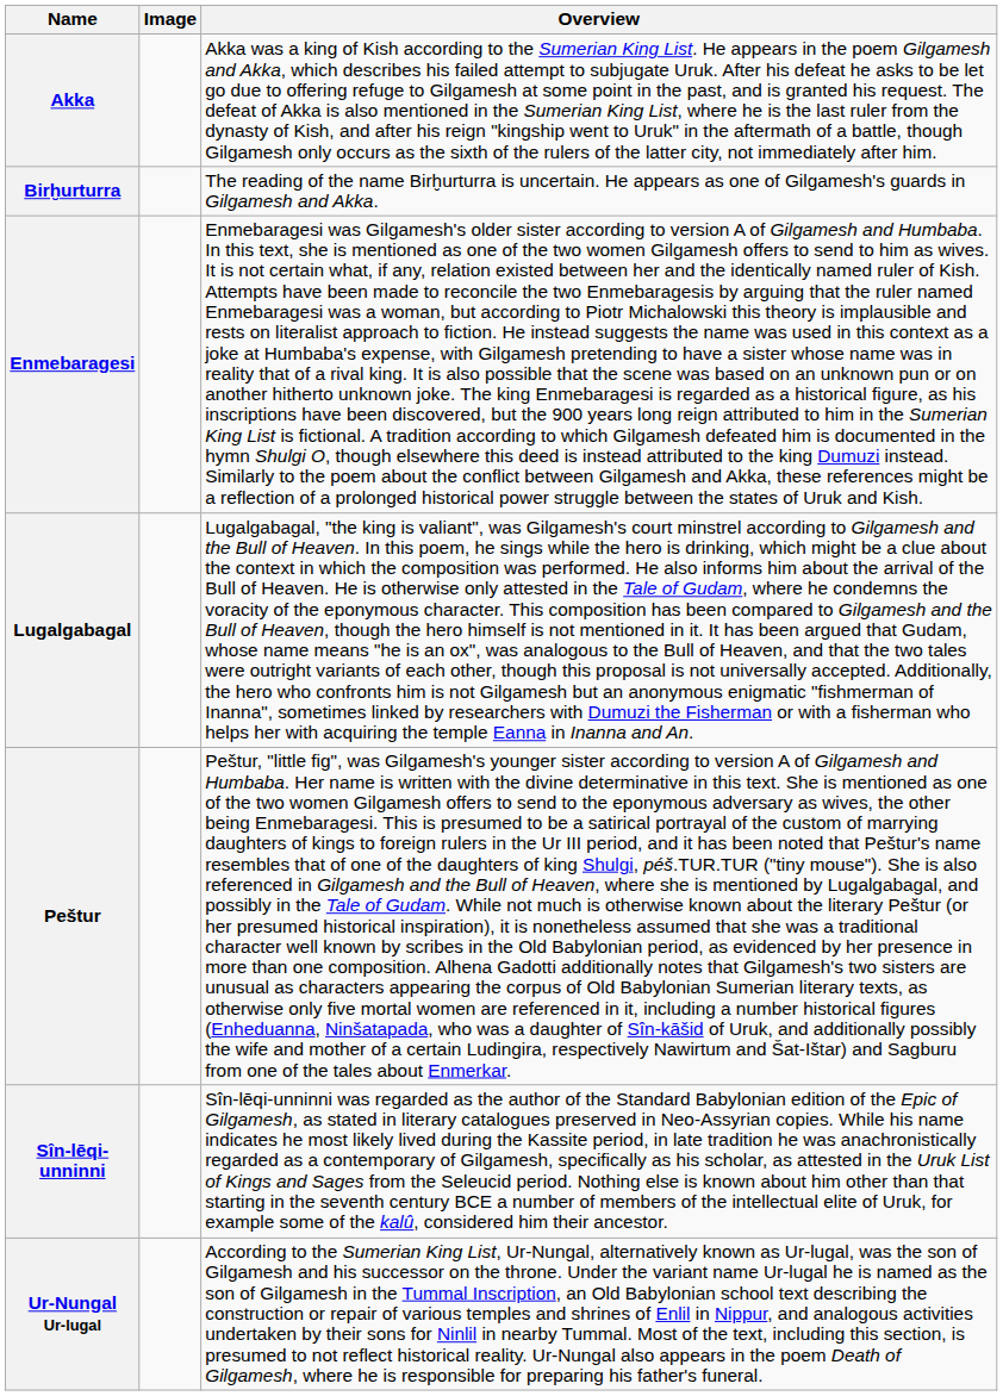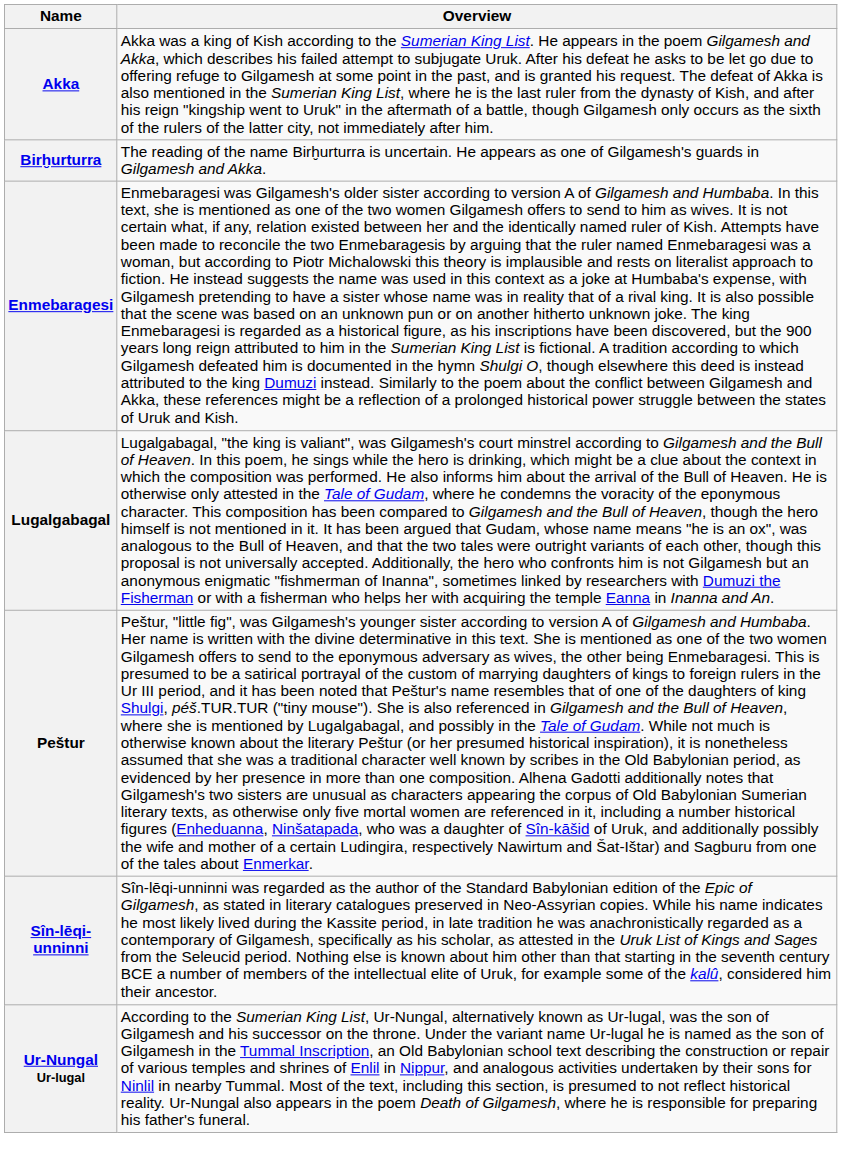 <table class="wikitable">
 <tr>
 <th scope="col">Name</th>
-<th scope="col">Image</th>
 <th scope="col">Overview</th>
 </tr>
 <tr>
 <th scope="row"><a href='#'>Akka</a></th>
-<td></td>
 <td>Akka was a king of Kish according to the <em><a href='#'>Sumerian King List</a></em>. He appears in the poem <em>Gilgamesh and Akka</em>, which describes his failed attempt to subjugate Uruk. After his defeat he asks to be let go due to offering refuge to Gilgamesh at some point in the past, and is granted his request. The defeat of Akka is also mentioned in the <em>Sumerian King List</em>, where he is the last ruler from the dynasty of Kish, and after his reign "kingship went to Uruk" in the aftermath of a battle, though Gilgamesh only occurs as the sixth of the rulers of the latter city, not immediately after him.</td>
 </tr>
 <tr>
 <th scope="row"><a href='#'>Birḫurturra</a></th>
-<td></td>
 <td>The reading of the name Birḫurturra is uncertain. He appears as one of Gilgamesh's guards in <em>Gilgamesh and Akka</em>.</td>
 </tr>
 <tr>
 <th scope="row"><a href='#'>Enmebaragesi</a></th>
-<td></td>
 <td>Enmebaragesi was Gilgamesh's older sister according to version A of <em>Gilgamesh and Humbaba</em>. In this text, she is mentioned as one of the two women Gilgamesh offers to send to him as wives. It is not certain what, if any, relation existed between her and the identically named ruler of Kish. Attempts have been made to reconcile the two Enmebaragesis by arguing that the ruler named Enmebaragesi was a woman, but according to Piotr Michalowski this theory is implausible and rests on literalist approach to fiction. He instead suggests the name was used in this context as a joke at Humbaba's expense, with Gilgamesh pretending to have a sister whose name was in reality that of a rival king. It is also possible that the scene was based on an unknown pun or on another hitherto unknown joke. The king Enmebaragesi is regarded as a historical figure, as his inscriptions have been discovered, but the 900 years long reign attributed to him in the <em>Sumerian King List</em> is fictional. A tradition according to which Gilgamesh defeated him is documented in the hymn <em>Shulgi O</em>, though elsewhere this deed is instead attributed to the king <a href='#'>Dumuzi</a> instead. Similarly to the poem about the conflict between Gilgamesh and Akka, these references might be a reflection of a prolonged historical power struggle between the states of Uruk and Kish.</td>
 </tr>
 <tr>
 <th scope="row">Lugalgabagal</th>
-<td></td>
 <td>Lugalgabagal, "the king is valiant", was Gilgamesh's court minstrel according to <em>Gilgamesh and the Bull of Heaven</em>. In this poem, he sings while the hero is drinking, which might be a clue about the context in which the composition was performed. He also informs him about the arrival of the Bull of Heaven. He is otherwise only attested in the <em><a href='#'>Tale of Gudam</a></em>, where he condemns the voracity of the eponymous character. This composition has been compared to <em>Gilgamesh and the Bull of Heaven</em>, though the hero himself is not mentioned in it. It has been argued that Gudam, whose name means "he is an ox", was analogous to the Bull of Heaven, and that the two tales were outright variants of each other, though this proposal is not universally accepted. Additionally, the hero who confronts him is not Gilgamesh but an anonymous enigmatic "fishmerman of Inanna", sometimes linked by researchers with <a href='#'>Dumuzi the Fisherman</a> or with a fisherman who helps her with acquiring the temple <a href='#'>Eanna</a> in <em>Inanna and An</em>.</td>
 </tr>
 <tr>
 <th scope="row">Peštur</th>
-<td></td>
 <td>Peštur, "little fig", was Gilgamesh's younger sister according to version A of <em>Gilgamesh and Humbaba</em>. Her name is written with the divine determinative in this text. She is mentioned as one of the two women Gilgamesh offers to send to the eponymous adversary as wives, the other being Enmebaragesi. This is presumed to be a satirical portrayal of the custom of marrying daughters of kings to foreign rulers in the Ur III period, and it has been noted that Peštur's name resembles that of one of the daughters of king <a href='#'>Shulgi</a>, <em>péš</em>.TUR.TUR ("tiny mouse"). She is also referenced in <em>Gilgamesh and the Bull of Heaven</em>, where she is mentioned by Lugalgabagal, and possibly in the <em><a href='#'>Tale of Gudam</a></em>. While not much is otherwise known about the literary Peštur (or her presumed historical inspiration), it is nonetheless assumed that she was a traditional character well known by scribes in the Old Babylonian period, as evidenced by her presence in more than one composition. Alhena Gadotti additionally notes that Gilgamesh's two sisters are unusual as characters appearing the corpus of Old Babylonian Sumerian literary texts, as otherwise only five mortal women are referenced in it, including a number historical figures (<a href='#'>Enheduanna</a>, <a href='#'>Ninšatapada</a>, who was a daughter of <a href='#'>Sîn-kāšid</a> of Uruk, and additionally possibly the wife and mother of a certain Ludingira, respectively Nawirtum and Šat-Ištar) and Sagburu from one of the tales about <a href='#'>Enmerkar</a>.</td>
 </tr>
 <tr>
 <th scope="row"><a href='#'>Sîn-lēqi-unninni</a></th>
-<td></td>
 <td>Sîn-lēqi-unninni was regarded as the author of the Standard Babylonian edition of the <em>Epic of Gilgamesh</em>, as stated in literary catalogues preserved in Neo-Assyrian copies. While his name indicates he most likely lived during the Kassite period, in late tradition he was anachronistically regarded as a contemporary of Gilgamesh, specifically as his scholar, as attested in the <em>Uruk List of Kings and Sages</em> from the Seleucid period. Nothing else is known about him other than that starting in the seventh century BCE a number of members of the intellectual elite of Uruk, for example some of the <em><a href='#'>kalû</a></em>, considered him their ancestor.</td>
 </tr>
 <tr>
 <th scope="row"><a href='#'>Ur-Nungal</a> <br><small>Ur-lugal</small></th>
-<td></td>
 <td>According to the <em>Sumerian King List</em>, Ur-Nungal, alternatively known as Ur-lugal, was the son of Gilgamesh and his successor on the throne. Under the variant name Ur-lugal he is named as the son of Gilgamesh in the <a href='#'>Tummal Inscription</a>, an Old Babylonian school text describing the construction or repair of various temples and shrines of <a href='#'>Enlil</a> in <a href='#'>Nippur</a>, and analogous activities undertaken by their sons for <a href='#'>Ninlil</a> in nearby Tummal. Most of the text, including this section, is presumed to not reflect historical reality. Ur-Nungal also appears in the poem <em>Death of Gilgamesh</em>, where he is responsible for preparing his father's funeral.</td>
 </tr>
 </table>
